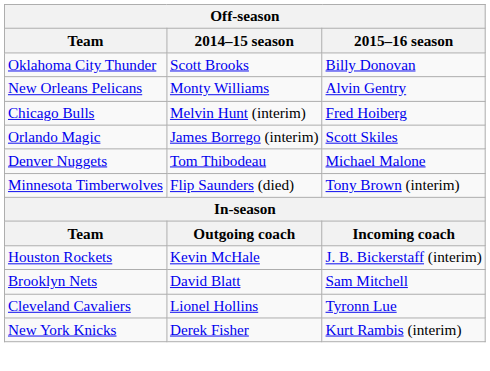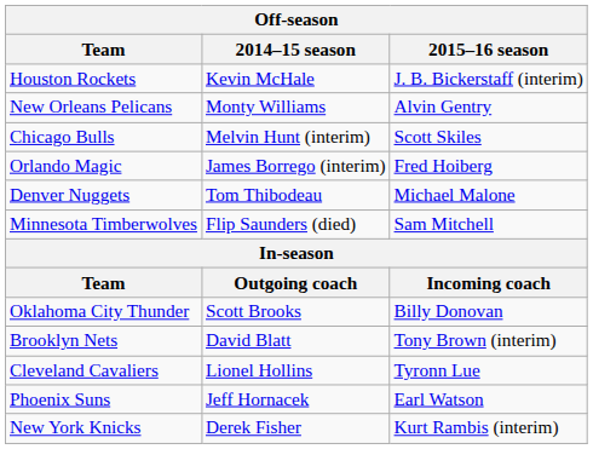 <table class="wikitable">
 <tr>
 <th colspan="3">Off-season</th>
 </tr>
 <tr>
 <th>Team</th>
 <th>2014–15 season</th>
 <th>2015–16 season</th>
 </tr>
 <tr>
-<td><a href='#'>Oklahoma City Thunder</a></td>
-<td><a href='#'>Scott Brooks</a></td>
-<td><a href='#'>Billy Donovan</a></td>
+<td><a href='#'>Houston Rockets</a></td>
+<td><a href='#'>Kevin McHale</a></td>
+<td><a href='#'>J. B. Bickerstaff</a> (interim)</td>
 </tr>
 <tr>
 <td><a href='#'>New Orleans Pelicans</a></td>
 <td><a href='#'>Monty Williams</a></td>
 <td><a href='#'>Alvin Gentry</a></td>
 </tr>
 <tr>
 <td><a href='#'>Chicago Bulls</a></td>
 <td><a href='#'>Melvin Hunt</a> (interim)</td>
-<td><a href='#'>Fred Hoiberg</a></td>
+<td><a href='#'>Scott Skiles</a></td>
 </tr>
 <tr>
 <td><a href='#'>Orlando Magic</a></td>
 <td><a href='#'>James Borrego</a> (interim)</td>
-<td><a href='#'>Scott Skiles</a></td>
+<td><a href='#'>Fred Hoiberg</a></td>
 </tr>
 <tr>
 <td><a href='#'>Denver Nuggets</a></td>
 <td><a href='#'>Tom Thibodeau</a></td>
 <td><a href='#'>Michael Malone</a></td>
 </tr>
 <tr>
 <td><a href='#'>Minnesota Timberwolves</a></td>
 <td><a href='#'>Flip Saunders</a> (died)</td>
-<td><a href='#'>Tony Brown</a> (interim)</td>
+<td><a href='#'>Sam Mitchell</a></td>
 </tr>
 <tr>
 <th colspan="3">In-season</th>
 </tr>
 <tr>
 <th>Team</th>
 <th>Outgoing coach</th>
 <th>Incoming coach</th>
 </tr>
 <tr>
-<td><a href='#'>Houston Rockets</a></td>
-<td><a href='#'>Kevin McHale</a></td>
-<td><a href='#'>J. B. Bickerstaff</a> (interim)</td>
+<td><a href='#'>Oklahoma City Thunder</a></td>
+<td><a href='#'>Scott Brooks</a></td>
+<td><a href='#'>Billy Donovan</a></td>
 </tr>
 <tr>
 <td><a href='#'>Brooklyn Nets</a></td>
 <td><a href='#'>David Blatt</a></td>
-<td><a href='#'>Sam Mitchell</a></td>
+<td><a href='#'>Tony Brown</a> (interim)</td>
 </tr>
 <tr>
 <td><a href='#'>Cleveland Cavaliers</a></td>
 <td><a href='#'>Lionel Hollins</a></td>
 <td><a href='#'>Tyronn Lue</a></td>
 </tr>
 <tr>
+<td><a href='#'>Phoenix Suns</a></td>
+<td><a href='#'>Jeff Hornacek</a></td>
+<td><a href='#'>Earl Watson</a></td>
+</tr>
+<tr>
 <td><a href='#'>New York Knicks</a></td>
 <td><a href='#'>Derek Fisher</a></td>
 <td><a href='#'>Kurt Rambis</a> (interim)</td>
 </tr>
 </table>
